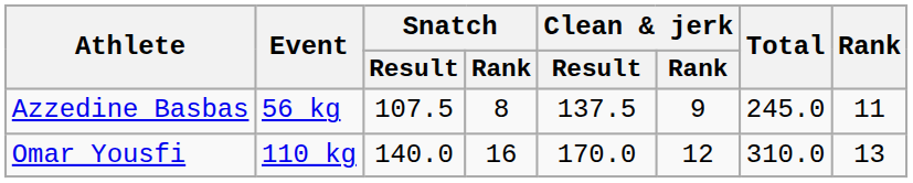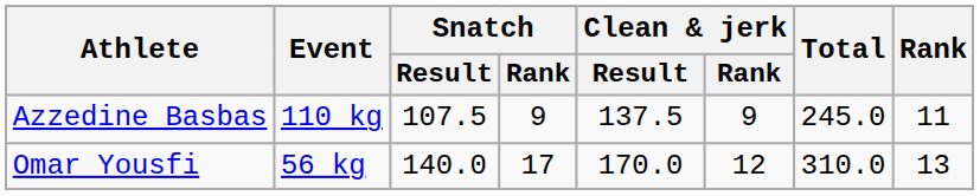 <table class="wikitable" style="font-size:90%">
 <tr>
 <th rowspan="2">Athlete</th>
 <th rowspan="2">Event</th>
 <th colspan="2">Snatch</th>
 <th colspan="2">Clean & jerk</th>
 <th rowspan="2">Total</th>
 <th rowspan="2">Rank</th>
 </tr>
 <tr style="font-size:95%">
 <th>Result</th>
 <th>Rank</th>
 <th>Result</th>
 <th>Rank</th>
 </tr>
 <tr align=center>
 <td align=left><a href='#'>Azzedine Basbas</a></td>
-<td align=left><a href='#'>56 kg</a></td>
+<td align=left><a href='#'>110 kg</a></td>
 <td>107.5</td>
-<td>8</td>
+<td>9</td>
 <td>137.5</td>
 <td>9</td>
 <td>245.0</td>
 <td>11</td>
 </tr>
 <tr align=center>
 <td align=left><a href='#'>Omar Yousfi</a></td>
-<td align=left><a href='#'>110 kg</a></td>
+<td align=left><a href='#'>56 kg</a></td>
 <td>140.0</td>
-<td>16</td>
+<td>17</td>
 <td>170.0</td>
 <td>12</td>
 <td>310.0</td>
 <td>13</td>
 </tr>
 </table>
